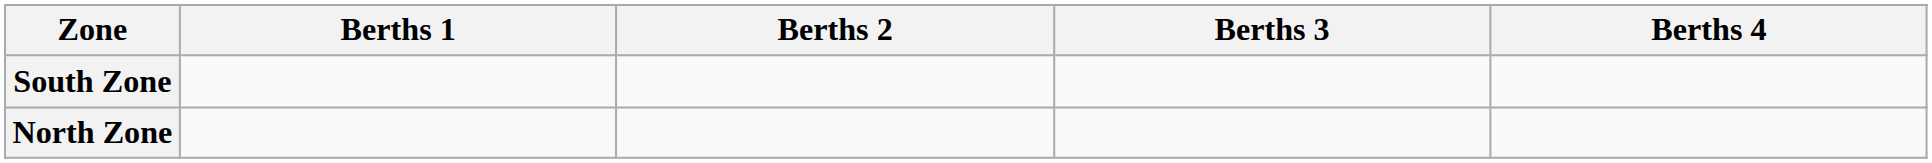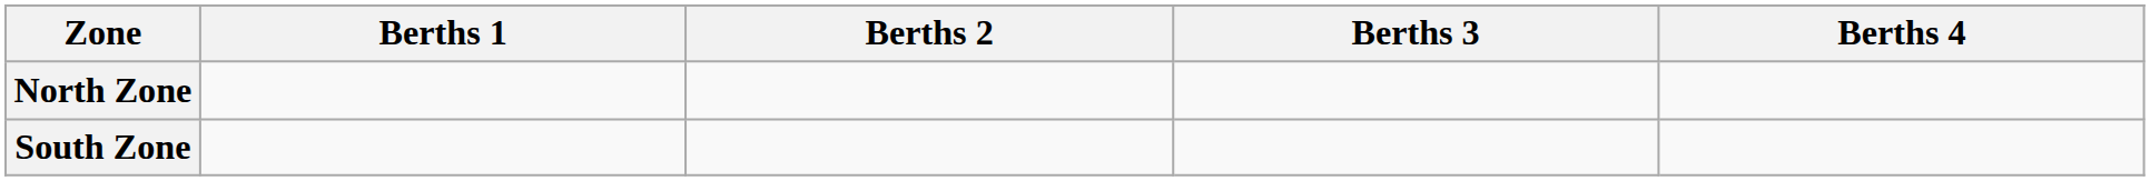 <table class="wikitable">
 <tr>
 </tr>
 <tr>
 <th>Zone</th>
 <th width=210>Berths 1</th>
 <th width=210>Berths 2</th>
 <th width=210>Berths 3</th>
 <th width=210>Berths 4</th>
 </tr>
 <tr>
+<th>North Zone</th>
+<td valign=top><br></td>
+<td valign=top><br></td>
+<td valign=top><br></td>
+<td valign=top><br></td>
+</tr>
+<tr>
 <th>South Zone</th>
 <td valign=top><br></td>
 <td valign=top><br></td>
 <td valign=top><br></td>
 <td valign=top><br></td>
 </tr>
-<tr>
-<th>North Zone</th>
-<td valign=top><br></td>
-<td valign=top><br></td>
-<td valign=top><br></td>
-<td valign=top><br></td>
-</tr>
 </table>
